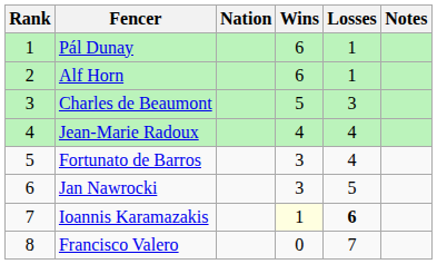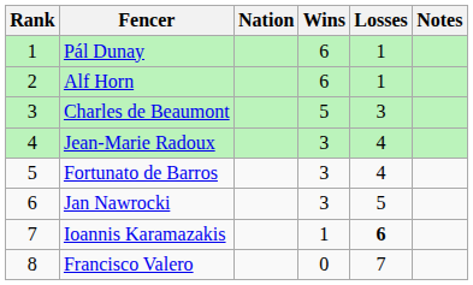 <table class="wikitable sortable" style="text-align: center;">
 <tr>
 <th>Rank</th>
 <th>Fencer</th>
 <th>Nation</th>
 <th>Wins</th>
 <th>Losses</th>
 <th>Notes</th>
 </tr>
 <tr style="background:#bbf3bb;">
 <td>1</td>
 <td align=left><a href='#'>Pál Dunay</a></td>
 <td align=left></td>
 <td>6</td>
 <td>1</td>
 <td></td>
 </tr>
 <tr style="background:#bbf3bb;">
 <td>2</td>
 <td align=left><a href='#'>Alf Horn</a></td>
 <td align=left></td>
 <td>6</td>
 <td>1</td>
 <td></td>
 </tr>
 <tr style="background:#bbf3bb;">
 <td>3</td>
 <td align=left><a href='#'>Charles de Beaumont</a></td>
 <td align=left></td>
 <td>5</td>
 <td>3</td>
 <td></td>
 </tr>
 <tr style="background:#bbf3bb;">
 <td>4</td>
 <td align=left><a href='#'>Jean-Marie Radoux</a></td>
 <td align=left></td>
-<td>4</td>
+<td>3</td>
 <td>4</td>
 <td></td>
 </tr>
 <tr>
 <td>5</td>
 <td align=left><a href='#'>Fortunato de Barros</a></td>
 <td align=left></td>
 <td>3</td>
 <td>4</td>
 <td></td>
 </tr>
 <tr>
 <td>6</td>
 <td align=left><a href='#'>Jan Nawrocki</a></td>
 <td align=left></td>
 <td>3</td>
 <td>5</td>
 <td></td>
 </tr>
 <tr>
 <td>7</td>
 <td align=left><a href='#'>Ioannis Karamazakis</a></td>
 <td align=left></td>
-<td style="background: lightyellow;">1</td>
+<td>1</td>
 <td><strong>6</strong></td>
 <td></td>
 </tr>
 <tr>
 <td>8</td>
 <td align=left><a href='#'>Francisco Valero</a></td>
 <td align=left></td>
 <td>0</td>
 <td>7</td>
 <td></td>
 </tr>
 </table>
